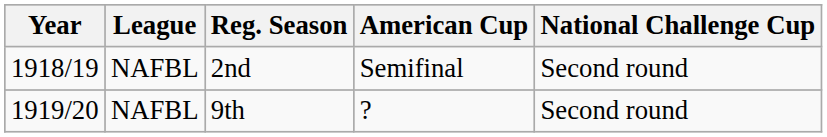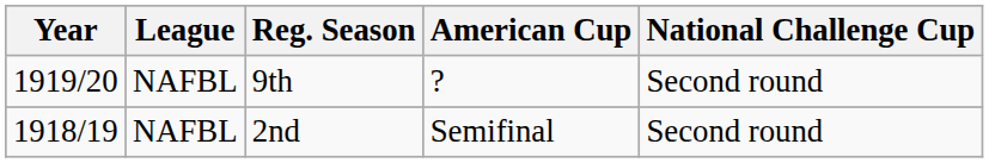 <table class="wikitable">
 <tr>
 <th>Year</th>
 <th>League</th>
 <th>Reg. Season</th>
 <th>American Cup</th>
 <th>National Challenge Cup</th>
 </tr>
 <tr>
+<td>1919/20</td>
+<td>NAFBL</td>
+<td>9th</td>
+<td>?</td>
+<td>Second round</td>
+</tr>
+<tr>
 <td>1918/19</td>
 <td>NAFBL</td>
 <td>2nd</td>
 <td>Semifinal</td>
 <td>Second round</td>
 </tr>
-<tr>
-<td>1919/20</td>
-<td>NAFBL</td>
-<td>9th</td>
-<td>?</td>
-<td>Second round</td>
-</tr>
 </table>
